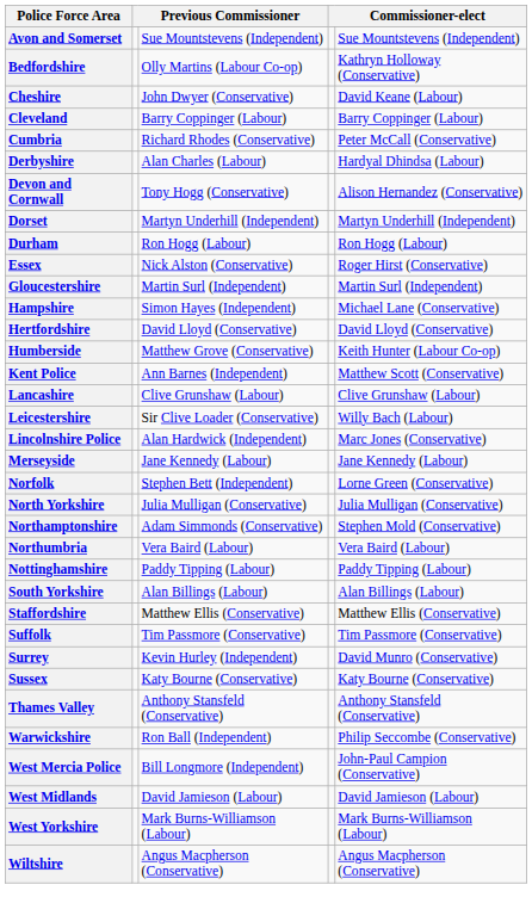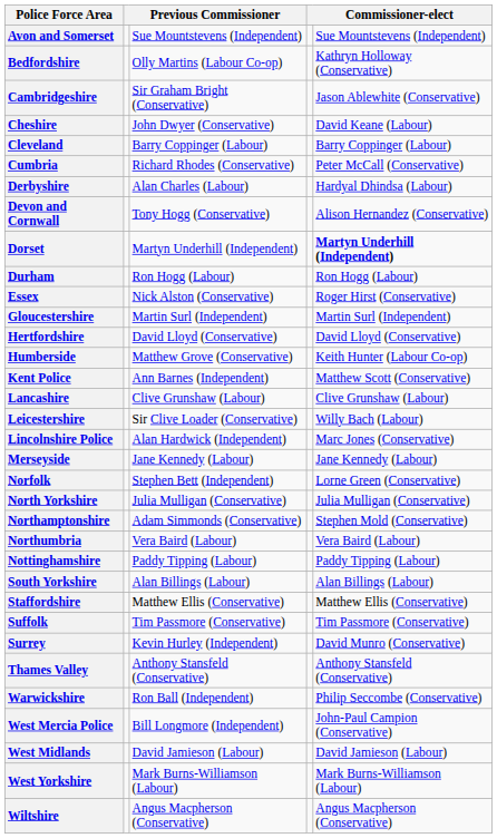 <table class="wikitable">
 <tr>
 <th scope="col">Police Force Area</th>
 <th scope="col" colspan="2">Previous Commissioner</th>
 <th scope="col" colspan="2">Commissioner-elect</th>
 </tr>
 <tr>
 <th scope="row" style="text-align: left;"><a href='#'>Avon and Somerset</a></th>
 <td></td>
 <td><a href='#'>Sue Mountstevens</a> (<a href='#'>Independent</a>)</td>
 <td></td>
 <td><a href='#'>Sue Mountstevens</a> (<a href='#'>Independent</a>)</td>
 </tr>
 <tr>
 <th scope="row" style="text-align: left;"><a href='#'>Bedfordshire</a></th>
 <td></td>
 <td><a href='#'>Olly Martins</a> (<a href='#'>Labour Co-op</a>)</td>
 <td></td>
 <td><a href='#'>Kathryn Holloway</a> (<a href='#'>Conservative</a>)</td>
+</tr>
+<tr>
+<th scope="row" style="text-align: left;"><a href='#'>Cambridgeshire</a></th>
+<td></td>
+<td><a href='#'>Sir Graham Bright</a> (<a href='#'>Conservative</a>)</td>
+<td></td>
+<td><a href='#'>Jason Ablewhite</a> (<a href='#'>Conservative</a>)</td>
 </tr>
 <tr>
 <th scope="row" style="text-align: left;"><a href='#'>Cheshire</a></th>
 <td></td>
 <td><a href='#'>John Dwyer</a> (<a href='#'>Conservative</a>)</td>
 <td></td>
 <td><a href='#'>David Keane</a> (<a href='#'>Labour</a>)</td>
 </tr>
 <tr>
 <th scope="row" style="text-align: left;"><a href='#'>Cleveland</a></th>
 <td></td>
 <td><a href='#'>Barry Coppinger</a> (<a href='#'>Labour</a>)</td>
 <td></td>
 <td><a href='#'>Barry Coppinger</a> (<a href='#'>Labour</a>)</td>
 </tr>
 <tr>
 <th scope="row" style="text-align: left;"><a href='#'>Cumbria</a></th>
 <td></td>
 <td><a href='#'>Richard Rhodes</a> (<a href='#'>Conservative</a>)</td>
 <td></td>
 <td><a href='#'>Peter McCall</a> (<a href='#'>Conservative</a>)</td>
 </tr>
 <tr>
 <th scope="row" style="text-align: left;"><a href='#'>Derbyshire</a></th>
 <td></td>
 <td><a href='#'>Alan Charles</a> (<a href='#'>Labour</a>)</td>
 <td></td>
 <td><a href='#'>Hardyal Dhindsa</a> (<a href='#'>Labour</a>)</td>
 </tr>
 <tr>
 <th scope="row" style="text-align: left;"><a href='#'>Devon and Cornwall</a></th>
 <td></td>
 <td><a href='#'>Tony Hogg</a> (<a href='#'>Conservative</a>)</td>
 <td></td>
 <td><a href='#'>Alison Hernandez</a> (<a href='#'>Conservative</a>)</td>
 </tr>
 <tr>
 <th scope="row" style="text-align: left;"><a href='#'>Dorset</a></th>
 <td></td>
 <td><a href='#'>Martyn Underhill</a> (<a href='#'>Independent</a>)</td>
 <td></td>
-<td><a href='#'>Martyn Underhill</a> (<a href='#'>Independent</a>)</td>
+<td><strong><a href='#'>Martyn Underhill</a> (<a href='#'>Independent</a>)</strong></td>
 </tr>
 <tr>
 <th scope="row" style="text-align: left;"><a href='#'>Durham</a></th>
 <td></td>
 <td><a href='#'>Ron Hogg</a> (<a href='#'>Labour</a>)</td>
 <td></td>
 <td><a href='#'>Ron Hogg</a> (<a href='#'>Labour</a>)</td>
 </tr>
 <tr>
 <th scope="row" style="text-align: left;"><a href='#'>Essex</a></th>
 <td></td>
 <td><a href='#'>Nick Alston</a> (<a href='#'>Conservative</a>)</td>
 <td></td>
 <td><a href='#'>Roger Hirst</a> (<a href='#'>Conservative</a>)</td>
 </tr>
 <tr>
 <th scope="row" style="text-align: left;"><a href='#'>Gloucestershire</a></th>
 <td></td>
 <td><a href='#'>Martin Surl</a> (<a href='#'>Independent</a>)</td>
 <td></td>
 <td><a href='#'>Martin Surl</a> (<a href='#'>Independent</a>)</td>
-</tr>
-<tr>
-<th scope="row" style="text-align: left;"><a href='#'>Hampshire</a></th>
-<td></td>
-<td><a href='#'>Simon Hayes</a> (<a href='#'>Independent</a>)</td>
-<td></td>
-<td><a href='#'>Michael Lane</a> (<a href='#'>Conservative</a>)</td>
 </tr>
 <tr>
 <th scope="row" style="text-align: left;"><a href='#'>Hertfordshire</a></th>
 <td></td>
 <td><a href='#'>David Lloyd</a> (<a href='#'>Conservative</a>)</td>
 <td></td>
 <td><a href='#'>David Lloyd</a> (<a href='#'>Conservative</a>)</td>
 </tr>
 <tr>
 <th scope="row" style="text-align: left;"><a href='#'>Humberside</a></th>
 <td></td>
 <td><a href='#'>Matthew Grove</a> (<a href='#'>Conservative</a>)</td>
 <td></td>
 <td><a href='#'>Keith Hunter</a> (<a href='#'>Labour Co-op</a>)</td>
 </tr>
 <tr>
 <th scope="row" style="text-align: left;"><a href='#'>Kent Police</a></th>
 <td></td>
 <td><a href='#'>Ann Barnes</a> (<a href='#'>Independent</a>)</td>
 <td></td>
 <td><a href='#'>Matthew Scott</a> (<a href='#'>Conservative</a>)</td>
 </tr>
 <tr>
 <th scope="row" style="text-align: left;"><a href='#'>Lancashire</a></th>
 <td></td>
 <td><a href='#'>Clive Grunshaw</a> (<a href='#'>Labour</a>)</td>
 <td></td>
 <td><a href='#'>Clive Grunshaw</a> (<a href='#'>Labour</a>)</td>
 </tr>
 <tr>
 <th scope="row" style="text-align: left;"><a href='#'>Leicestershire</a></th>
 <td></td>
 <td>Sir <a href='#'>Clive Loader</a> (<a href='#'>Conservative</a>)</td>
 <td></td>
 <td><a href='#'>Willy Bach</a> (<a href='#'>Labour</a>)</td>
 </tr>
 <tr>
 <th scope="row" style="text-align: left;"><a href='#'>Lincolnshire Police</a></th>
 <td></td>
 <td><a href='#'>Alan Hardwick</a> (<a href='#'>Independent</a>)</td>
 <td></td>
 <td><a href='#'>Marc Jones</a> (<a href='#'>Conservative</a>)</td>
 </tr>
 <tr>
 <th scope="row" style="text-align: left;"><a href='#'>Merseyside</a></th>
 <td></td>
 <td><a href='#'>Jane Kennedy</a> (<a href='#'>Labour</a>)</td>
 <td></td>
 <td><a href='#'>Jane Kennedy</a> (<a href='#'>Labour</a>)</td>
 </tr>
 <tr>
 <th scope="row" style="text-align: left;"><a href='#'>Norfolk</a></th>
 <td></td>
 <td><a href='#'>Stephen Bett</a> (<a href='#'>Independent</a>)</td>
 <td></td>
 <td><a href='#'>Lorne Green</a> (<a href='#'>Conservative</a>)</td>
 </tr>
 <tr>
 <th scope="row" style="text-align: left;"><a href='#'>North Yorkshire</a></th>
 <td></td>
 <td><a href='#'>Julia Mulligan</a> (<a href='#'>Conservative</a>)</td>
 <td></td>
 <td><a href='#'>Julia Mulligan</a> (<a href='#'>Conservative</a>)</td>
 </tr>
 <tr>
 <th scope="row" style="text-align: left;"><a href='#'>Northamptonshire</a></th>
 <td></td>
 <td><a href='#'>Adam Simmonds</a> (<a href='#'>Conservative</a>)</td>
 <td></td>
 <td><a href='#'>Stephen Mold</a> (<a href='#'>Conservative</a>)</td>
 </tr>
 <tr>
 <th scope="row" style="text-align: left;"><a href='#'>Northumbria</a></th>
 <td></td>
 <td><a href='#'>Vera Baird</a> (<a href='#'>Labour</a>)</td>
 <td></td>
 <td><a href='#'>Vera Baird</a> (<a href='#'>Labour</a>)</td>
 </tr>
 <tr>
 <th scope="row" style="text-align: left;"><a href='#'>Nottinghamshire</a></th>
 <td></td>
 <td><a href='#'>Paddy Tipping</a> (<a href='#'>Labour</a>)</td>
 <td></td>
 <td><a href='#'>Paddy Tipping</a> (<a href='#'>Labour</a>)</td>
 </tr>
 <tr>
 <th scope="row" style="text-align: left;"><a href='#'>South Yorkshire</a></th>
 <td></td>
 <td><a href='#'>Alan Billings</a> (<a href='#'>Labour</a>)</td>
 <td></td>
 <td><a href='#'>Alan Billings</a> (<a href='#'>Labour</a>)</td>
 </tr>
 <tr>
 <th scope="row" style="text-align: left;"><a href='#'>Staffordshire</a></th>
 <td></td>
 <td>Matthew Ellis (<a href='#'>Conservative</a>)</td>
 <td></td>
 <td>Matthew Ellis (<a href='#'>Conservative</a>)</td>
 </tr>
 <tr>
 <th scope="row" style="text-align: left;"><a href='#'>Suffolk</a></th>
 <td></td>
 <td><a href='#'>Tim Passmore</a> (<a href='#'>Conservative</a>)</td>
 <td></td>
 <td><a href='#'>Tim Passmore</a> (<a href='#'>Conservative</a>)</td>
 </tr>
 <tr>
 <th scope="row" style="text-align: left;"><a href='#'>Surrey</a></th>
 <td></td>
 <td><a href='#'>Kevin Hurley</a> (<a href='#'>Independent</a>)</td>
 <td></td>
 <td><a href='#'>David Munro</a> (<a href='#'>Conservative</a>)</td>
 </tr>
 <tr>
-<th scope="row" style="text-align: left;"><a href='#'>Sussex</a></th>
-<td></td>
-<td><a href='#'>Katy Bourne</a> (<a href='#'>Conservative</a>)</td>
-<td></td>
-<td><a href='#'>Katy Bourne</a> (<a href='#'>Conservative</a>)</td>
-</tr>
-<tr>
 <th scope="row" style="text-align: left;"><a href='#'>Thames Valley</a></th>
 <td></td>
 <td><a href='#'>Anthony Stansfeld</a> (<a href='#'>Conservative</a>)</td>
 <td></td>
 <td><a href='#'>Anthony Stansfeld</a> (<a href='#'>Conservative</a>)</td>
 </tr>
 <tr>
 <th scope="row" style="text-align: left;"><a href='#'>Warwickshire</a></th>
 <td></td>
 <td><a href='#'>Ron Ball</a> (<a href='#'>Independent</a>)</td>
 <td></td>
 <td><a href='#'>Philip Seccombe</a> (<a href='#'>Conservative</a>)</td>
 </tr>
 <tr>
 <th scope="row" style="text-align: left;"><a href='#'>West Mercia Police</a></th>
 <td></td>
 <td><a href='#'>Bill Longmore</a> (<a href='#'>Independent</a>)</td>
 <td></td>
 <td><a href='#'>John-Paul Campion</a> (<a href='#'>Conservative</a>)</td>
 </tr>
 <tr>
 <th scope="row" style="text-align: left;"><a href='#'>West Midlands</a></th>
 <td></td>
 <td><a href='#'>David Jamieson</a> (<a href='#'>Labour</a>)</td>
 <td></td>
 <td><a href='#'>David Jamieson</a> (<a href='#'>Labour</a>)</td>
 </tr>
 <tr>
 <th scope="row" style="text-align: left;"><a href='#'>West Yorkshire</a></th>
 <td></td>
 <td><a href='#'>Mark Burns-Williamson</a> (<a href='#'>Labour</a>)</td>
 <td></td>
 <td><a href='#'>Mark Burns-Williamson</a> (<a href='#'>Labour</a>)</td>
 </tr>
 <tr>
 <th scope="row" style="text-align: left;"><a href='#'>Wiltshire</a></th>
 <td></td>
 <td><a href='#'>Angus Macpherson</a> (<a href='#'>Conservative</a>)</td>
 <td></td>
 <td><a href='#'>Angus Macpherson</a> (<a href='#'>Conservative</a>)</td>
 </tr>
 </table>
